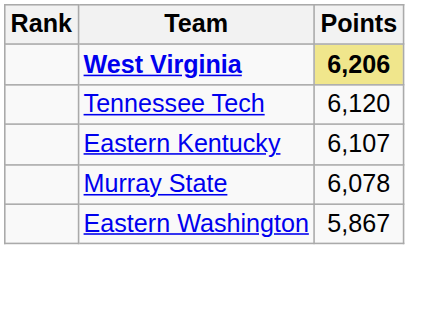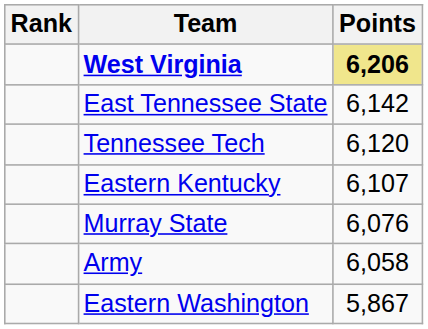 <table class="wikitable sortable" style="text-align:center">
 <tr>
 <th>Rank</th>
 <th>Team</th>
 <th>Points</th>
 </tr>
 <tr>
 <td></td>
 <td align=left><strong><a href='#'>West Virginia</a></strong></td>
 <td style="background: khaki;"><strong>6,206</strong></td>
+</tr>
+<tr>
+<td></td>
+<td align=left><a href='#'>East Tennessee State</a></td>
+<td>6,142</td>
 </tr>
 <tr>
 <td></td>
 <td align=left><a href='#'>Tennessee Tech</a></td>
 <td>6,120</td>
 </tr>
 <tr>
 <td></td>
 <td align=left><a href='#'>Eastern Kentucky</a></td>
 <td>6,107</td>
 </tr>
 <tr>
 <td></td>
 <td align=left><a href='#'>Murray State</a></td>
-<td>6,078</td>
+<td>6,076</td>
+</tr>
+<tr>
+<td></td>
+<td align=left><a href='#'>Army</a></td>
+<td>6,058</td>
 </tr>
 <tr>
 <td></td>
 <td align=left><a href='#'>Eastern Washington</a></td>
 <td>5,867</td>
 </tr>
 </table>
